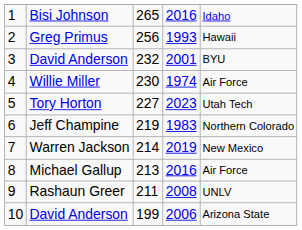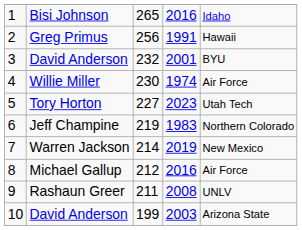 <table class="wikitable">
 <tr>
 </tr>
 <tr>
 <td>1</td>
 <td><a href='#'>Bisi Johnson</a></td>
 <td>265</td>
 <td><a href='#'>2016</a></td>
 <td style="font-size:80%;"><a href='#'>Idaho</a></td>
 </tr>
 <tr>
 <td>2</td>
 <td><a href='#'>Greg Primus</a></td>
 <td>256</td>
-<td><a href='#'>1993</a></td>
+<td><a href='#'>1991</a></td>
 <td style="font-size:80%;">Hawaii</td>
 </tr>
 <tr>
 <td>3</td>
 <td><a href='#'>David Anderson</a></td>
 <td>232</td>
 <td><a href='#'>2001</a></td>
 <td style="font-size:80%;">BYU</td>
 </tr>
 <tr>
 <td>4</td>
 <td><a href='#'>Willie Miller</a></td>
 <td>230</td>
 <td><a href='#'>1974</a></td>
 <td style="font-size:80%;">Air Force</td>
 </tr>
 <tr>
 <td>5</td>
 <td><a href='#'>Tory Horton</a></td>
 <td>227</td>
 <td><a href='#'>2023</a></td>
 <td style="font-size:80%;">Utah Tech</td>
 </tr>
 <tr>
 <td>6</td>
 <td>Jeff Champine</td>
 <td>219</td>
 <td><a href='#'>1983</a></td>
 <td style="font-size:80%;">Northern Colorado</td>
 </tr>
 <tr>
 <td>7</td>
 <td>Warren Jackson</td>
 <td>214</td>
 <td><a href='#'>2019</a></td>
 <td style="font-size:80%;">New Mexico</td>
 </tr>
 <tr>
 <td>8</td>
 <td>Michael Gallup</td>
-<td>213</td>
+<td>212</td>
 <td><a href='#'>2016</a></td>
 <td style="font-size:80%;">Air Force</td>
 </tr>
 <tr>
 <td>9</td>
 <td>Rashaun Greer</td>
 <td>211</td>
 <td><a href='#'>2008</a></td>
 <td style="font-size:80%;">UNLV</td>
 </tr>
 <tr>
 <td>10</td>
 <td><a href='#'>David Anderson</a></td>
 <td>199</td>
-<td><a href='#'>2006</a></td>
+<td><a href='#'>2003</a></td>
 <td style="font-size:80%;">Arizona State</td>
 </tr>
 </table>
